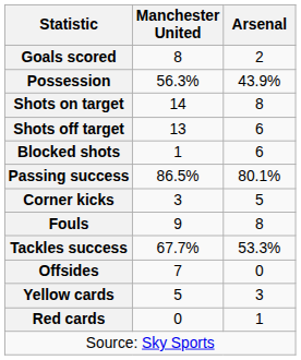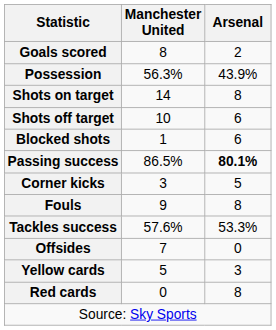 <table class="wikitable plainrowheaders" style="text-align:center">
 <tr>
 <th scope="col">Statistic</th>
 <th scope="col" style="width:70px">Manchester United</th>
 <th scope="col" style="width:70px">Arsenal</th>
 </tr>
 <tr>
 <th scope=row>Goals scored</th>
 <td>8</td>
 <td>2</td>
 </tr>
 <tr>
 <th scope=row>Possession</th>
 <td>56.3%</td>
 <td>43.9%</td>
 </tr>
 <tr>
 <th scope=row>Shots on target</th>
 <td>14</td>
 <td>8</td>
 </tr>
 <tr>
 <th scope=row>Shots off target</th>
-<td>13</td>
+<td>10</td>
 <td>6</td>
 </tr>
 <tr>
 <th scope=row>Blocked shots</th>
 <td>1</td>
 <td>6</td>
 </tr>
 <tr>
 <th scope=row>Passing success</th>
 <td>86.5%</td>
-<td>80.1%</td>
+<td><strong>80.1%</strong></td>
 </tr>
 <tr>
 <th scope=row>Corner kicks</th>
 <td>3</td>
 <td>5</td>
 </tr>
 <tr>
 <th scope=row>Fouls</th>
 <td>9</td>
 <td>8</td>
 </tr>
 <tr>
 <th scope=row>Tackles success</th>
-<td>67.7%</td>
+<td>57.6%</td>
 <td>53.3%</td>
 </tr>
 <tr>
 <th scope=row>Offsides</th>
 <td>7</td>
 <td>0</td>
 </tr>
 <tr>
 <th scope=row>Yellow cards</th>
 <td>5</td>
 <td>3</td>
 </tr>
 <tr>
 <th scope=row>Red cards</th>
 <td>0</td>
-<td>1</td>
+<td>8</td>
 </tr>
 <tr>
 <td colspan="3">Source: <a href='#'>Sky Sports</a></td>
 </tr>
 </table>
